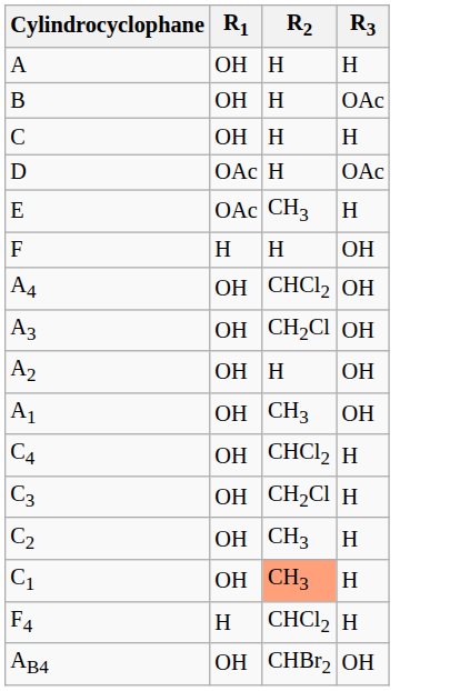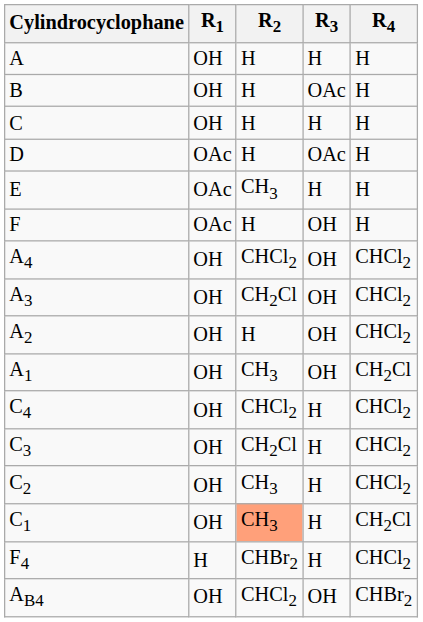 <table class="wikitable">
 <tr>
 <th>Cylindrocyclophane</th>
 <th>R<sub>1</sub></th>
 <th>R<sub>2</sub></th>
 <th>R<sub>3</sub></th>
+<th>R<sub>4</sub></th>
 </tr>
 <tr>
 <td>A</td>
 <td>OH</td>
+<td>H</td>
 <td>H</td>
 <td>H</td>
 </tr>
 <tr>
 <td>B</td>
 <td>OH</td>
 <td>H</td>
 <td>OAc</td>
+<td>H</td>
 </tr>
 <tr>
 <td>C</td>
 <td>OH</td>
+<td>H</td>
 <td>H</td>
 <td>H</td>
 </tr>
 <tr>
 <td>D</td>
 <td>OAc</td>
 <td>H</td>
 <td>OAc</td>
+<td>H</td>
 </tr>
 <tr>
 <td>E</td>
 <td>OAc</td>
 <td>CH<sub>3</sub></td>
 <td>H</td>
+<td>H</td>
 </tr>
 <tr>
 <td>F</td>
-<td>H</td>
+<td>OAc</td>
 <td>H</td>
 <td>OH</td>
+<td>H</td>
 </tr>
 <tr>
 <td>A<sub>4</sub></td>
 <td>OH</td>
 <td>CHCl<sub>2</sub></td>
 <td>OH</td>
+<td>CHCl<sub>2</sub></td>
 </tr>
 <tr>
 <td>A<sub>3</sub></td>
 <td>OH</td>
 <td>CH<sub>2</sub>Cl</td>
 <td>OH</td>
+<td>CHCl<sub>2</sub></td>
 </tr>
 <tr>
 <td>A<sub>2</sub></td>
 <td>OH</td>
 <td>H</td>
 <td>OH</td>
+<td>CHCl<sub>2</sub></td>
 </tr>
 <tr>
 <td>A<sub>1</sub></td>
 <td>OH</td>
 <td>CH<sub>3</sub></td>
 <td>OH</td>
+<td>CH<sub>2</sub>Cl</td>
 </tr>
 <tr>
 <td>C<sub>4</sub></td>
 <td>OH</td>
 <td>CHCl<sub>2</sub></td>
 <td>H</td>
+<td>CHCl<sub>2</sub></td>
 </tr>
 <tr>
 <td>C<sub>3</sub></td>
 <td>OH</td>
 <td>CH<sub>2</sub>Cl</td>
 <td>H</td>
+<td>CHCl<sub>2</sub></td>
 </tr>
 <tr>
 <td>C<sub>2</sub></td>
 <td>OH</td>
 <td>CH<sub>3</sub></td>
 <td>H</td>
+<td>CHCl<sub>2</sub></td>
 </tr>
 <tr>
 <td>C<sub>1</sub></td>
 <td>OH</td>
 <td style="background: lightsalmon;">CH<sub>3</sub></td>
 <td>H</td>
+<td>CH<sub>2</sub>Cl</td>
 </tr>
 <tr>
 <td>F<sub>4</sub></td>
 <td>H</td>
+<td>CHBr<sub>2</sub></td>
+<td>H</td>
 <td>CHCl<sub>2</sub></td>
-<td>H</td>
 </tr>
 <tr>
 <td>A<sub>B4</sub></td>
 <td>OH</td>
+<td>CHCl<sub>2</sub></td>
+<td>OH</td>
 <td>CHBr<sub>2</sub></td>
-<td>OH</td>
 </tr>
 </table>
